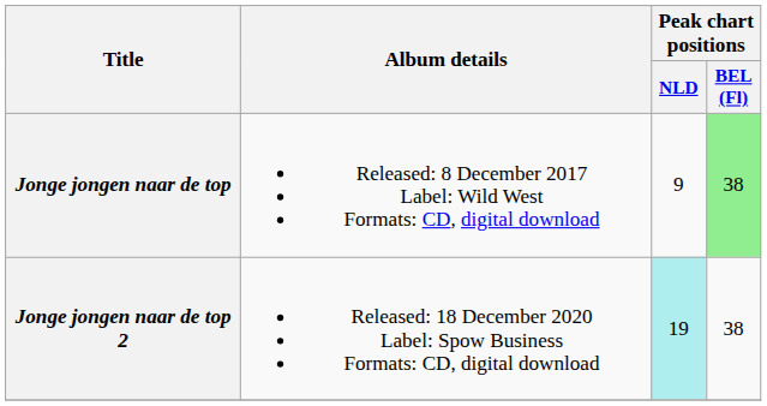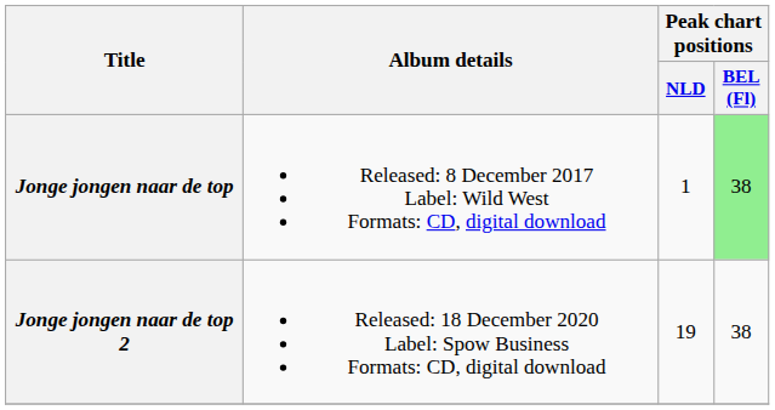 <table class="wikitable plainrowheaders" style="text-align:center;">
 <tr>
 <th scope="col" rowspan="2" style="width:11em;">Title</th>
 <th scope="col" rowspan="2" style="width:19.5em;">Album details</th>
 <th scope="col" colspan="2">Peak chart positions</th>
 </tr>
 <tr>
 <th scope="col" style="width:2.5em;font-size:90%;"><a href='#'>NLD</a><br></th>
 <th scope="col" style="width:2.5em;font-size:90%;"><a href='#'>BEL<br>(Fl)</a><br></th>
 </tr>
 <tr>
 <th scope="row"><em>Jonge jongen naar de top</em></th>
 <td><br><ul><li>Released: 8 December 2017</li><li>Label: Wild West</li><li>Formats: <a href='#'>CD</a>, <a href='#'>digital download</a></li></ul></td>
-<td>9</td>
+<td>1</td>
 <td style="background: lightgreen;">38</td>
 </tr>
 <tr>
 <th scope="row"><em>Jonge jongen naar de top 2</em></th>
 <td><br><ul><li>Released: 18 December 2020</li><li>Label: Spow Business</li><li>Formats: CD, digital download</li></ul></td>
-<td style="background: paleturquoise;">19</td>
+<td>19</td>
 <td>38</td>
 </tr>
 <tr>
 </tr>
 </table>
